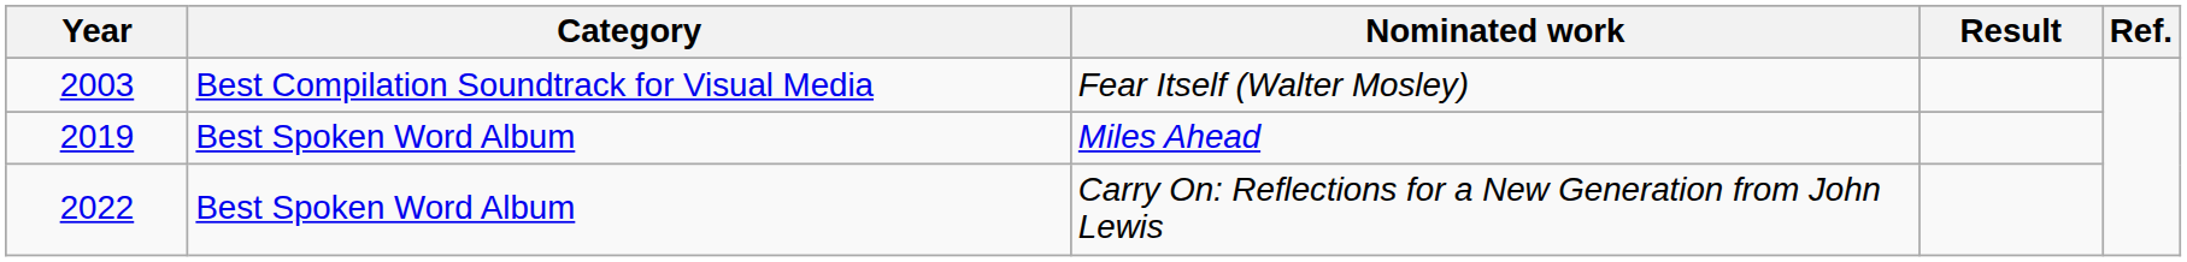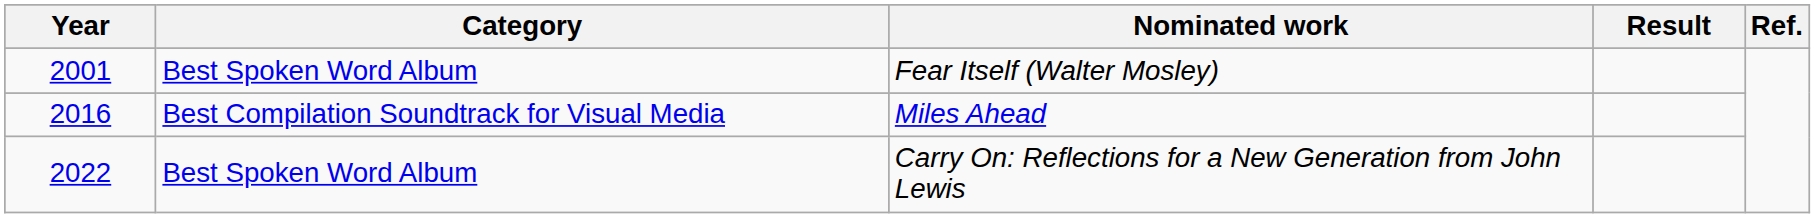 <table class=wikitable>
 <tr>
 <th scope="col" style="width:5em;">Year</th>
 <th scope="col" style="width:26em;">Category</th>
 <th scope="col" style="width:25em;">Nominated work</th>
 <th scope="col" style="width:5em;">Result</th>
 <th>Ref.</th>
 </tr>
 <tr>
-<td style="text-align:center;"><a href='#'>2003</a></td>
-<td><a href='#'>Best Compilation Soundtrack for Visual Media</a></td>
+<td style="text-align:center;"><a href='#'>2001</a></td>
+<td><a href='#'>Best Spoken Word Album</a></td>
 <td><em>Fear Itself (Walter Mosley)</em></td>
 <td></td>
 <td style="text-align: center;" rowspan="3"></td>
 </tr>
 <tr>
-<td style="text-align:center;"><a href='#'>2019</a></td>
-<td><a href='#'>Best Spoken Word Album</a></td>
+<td style="text-align:center;"><a href='#'>2016</a></td>
+<td><a href='#'>Best Compilation Soundtrack for Visual Media</a></td>
 <td><em><a href='#'>Miles Ahead</a></em></td>
 <td></td>
 </tr>
 <tr>
 <td style="text-align:center;"><a href='#'>2022</a></td>
 <td><a href='#'>Best Spoken Word Album</a></td>
 <td><em>Carry On: Reflections for a New Generation from John Lewis</em></td>
 <td></td>
 </tr>
 </table>
